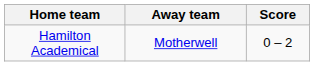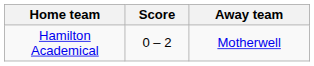 <table class="wikitable" style="text-align: center">
 <tr>
 <th width=140>Home team</th>
+<th width=70>Score</th>
 <th width=140>Away team</th>
-<th width=70>Score</th>
 </tr>
 <tr>
 <td><a href='#'>Hamilton Academical</a></td>
+<td>0 – 2</td>
 <td><a href='#'>Motherwell</a></td>
-<td>0 – 2</td>
 </tr>
 </table>
